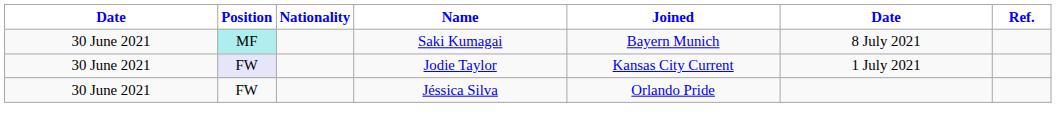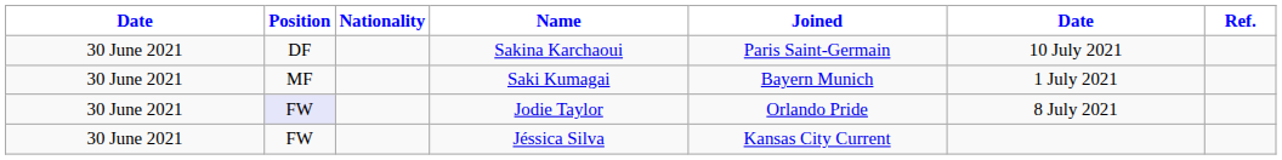 <table class="wikitable"  style="text-align:center; font-size:90%; ">
 <tr>
 <th style="background:#FFFFFF; color:blue; width:200px;">Date</th>
 <th style="background:#FFFFFF; color:blue; width:50px;">Position</th>
 <th style="background:#FFFFFF; color:blue; width:50px;">Nationality</th>
 <th style="background:#FFFFFF; color:blue; width:200px;">Name</th>
 <th style="background:#FFFFFF; color:blue; width:200px;">Joined</th>
 <th style="background:#FFFFFF; color:blue; width:200px;">Date</th>
 <th style="background:#FFFFFF; color:blue; width:50px;">Ref.</th>
 </tr>
 <tr>
 <td>30 June 2021</td>
-<td style="background: paleturquoise;">MF</td>
+<td>DF</td>
+<td></td>
+<td><a href='#'>Sakina Karchaoui</a></td>
+<td><a href='#'>Paris Saint-Germain</a></td>
+<td>10 July 2021</td>
+<td></td>
+</tr>
+<tr>
+<td>30 June 2021</td>
+<td>MF</td>
 <td></td>
 <td><a href='#'>Saki Kumagai</a></td>
 <td><a href='#'>Bayern Munich</a></td>
-<td>8 July 2021</td>
+<td>1 July 2021</td>
 <td></td>
 </tr>
 <tr>
 <td>30 June 2021</td>
 <td style="background: lavender;">FW</td>
 <td></td>
 <td><a href='#'>Jodie Taylor</a></td>
-<td><a href='#'>Kansas City Current</a></td>
-<td>1 July 2021</td>
+<td><a href='#'>Orlando Pride</a></td>
+<td>8 July 2021</td>
 <td></td>
 </tr>
 <tr>
 <td>30 June 2021</td>
 <td>FW</td>
 <td></td>
 <td><a href='#'>Jéssica Silva</a></td>
-<td><a href='#'>Orlando Pride</a></td>
+<td><a href='#'>Kansas City Current</a></td>
 <td></td>
 <td></td>
 </tr>
 </table>
